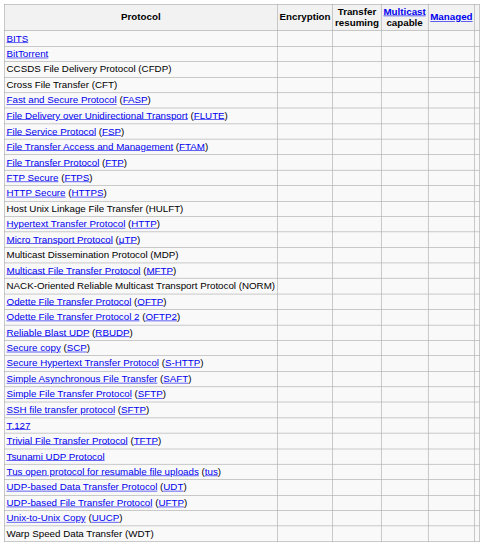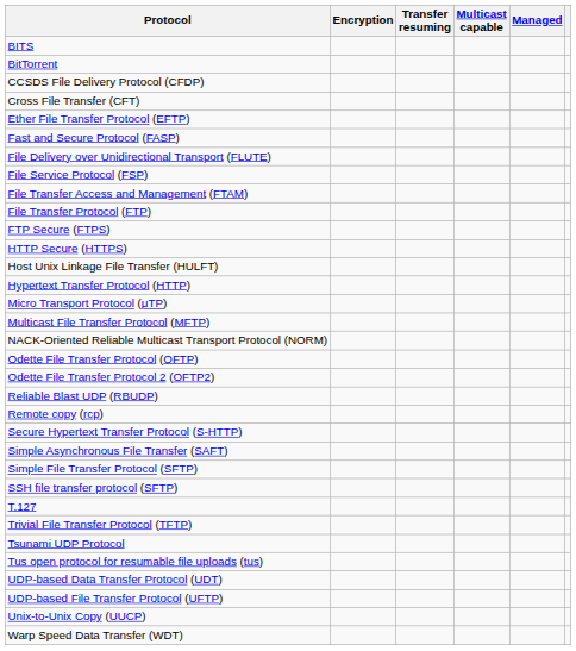 <table class="wikitable sortable" style="text-align:center">
 <tr>
 <th scope="col">Protocol</th>
 <th scope="col">Encryption<br></th>
 <th scope="col">Transfer<br>resuming</th>
 <th scope="col"><a href='#'>Multicast</a><br>capable</th>
 <th scope="col"><a href='#'>Managed</a></th>
 <th scope="col" class="unsortable"></th>
 </tr>
 <tr>
 <td style="text-align:left"><a href='#'>BITS</a></td>
 <td></td>
 <td></td>
 <td></td>
 <td></td>
 <td></td>
 </tr>
 <tr>
 <td style="text-align:left"><a href='#'>BitTorrent</a></td>
 <td></td>
 <td></td>
 <td></td>
 <td></td>
 <td></td>
 </tr>
 <tr>
 <td style="text-align:left">CCSDS File Delivery Protocol (CFDP)</td>
 <td></td>
 <td></td>
 <td></td>
 <td></td>
 <td></td>
 </tr>
 <tr>
 <td style="text-align:left">Cross File Transfer (CFT)</td>
 <td></td>
 <td></td>
 <td></td>
 <td></td>
 <td> </td>
+</tr>
+<tr>
+<td style="text-align:left"><a href='#'>Ether File Transfer Protocol</a> (<a href='#'>EFTP</a>)</td>
+<td></td>
+<td></td>
+<td></td>
+<td></td>
+<td></td>
 </tr>
 <tr>
 <td style="text-align:left"><a href='#'>Fast and Secure Protocol</a> (<a href='#'>FASP</a>)</td>
 <td></td>
 <td></td>
 <td></td>
 <td></td>
 <td></td>
 </tr>
 <tr>
 <td style="text-align:left"><a href='#'>File Delivery over Unidirectional Transport</a> (<a href='#'>FLUTE</a>)</td>
 <td></td>
 <td></td>
 <td></td>
 <td></td>
 <td></td>
 </tr>
 <tr>
 <td style="text-align:left"><a href='#'>File Service Protocol</a> (<a href='#'>FSP</a>)</td>
 <td></td>
 <td></td>
 <td></td>
 <td></td>
 <td></td>
 </tr>
 <tr>
 <td style="text-align:left"><a href='#'>File Transfer Access and Management</a> (<a href='#'>FTAM</a>)</td>
 <td></td>
 <td></td>
 <td></td>
 <td></td>
 <td></td>
 </tr>
 <tr>
 <td style="text-align:left"><a href='#'>File Transfer Protocol</a> (<a href='#'>FTP</a>)</td>
 <td></td>
 <td></td>
 <td></td>
 <td></td>
 <td></td>
 </tr>
 <tr>
 <td style="text-align:left"><a href='#'>FTP Secure</a> (<a href='#'>FTPS</a>)</td>
 <td></td>
 <td></td>
 <td></td>
 <td></td>
 <td></td>
 </tr>
 <tr>
 <td style="text-align:left"><a href='#'>HTTP Secure</a> (<a href='#'>HTTPS</a>)</td>
 <td></td>
 <td></td>
 <td></td>
 <td></td>
 <td></td>
 </tr>
 <tr>
 <td style="text-align:left">Host Unix Linkage File Transfer (HULFT)</td>
 <td></td>
 <td></td>
 <td></td>
 <td></td>
 <td></td>
 </tr>
 <tr>
 <td style="text-align:left"><a href='#'>Hypertext Transfer Protocol</a> (<a href='#'>HTTP</a>)</td>
 <td></td>
 <td></td>
 <td></td>
 <td></td>
 <td></td>
 </tr>
 <tr>
 <td style="text-align:left"><a href='#'>Micro Transport Protocol</a> (<a href='#'>μTP</a>)</td>
 <td></td>
 <td></td>
 <td></td>
 <td></td>
 <td></td>
 </tr>
 <tr>
-<td style="text-align:left">Multicast Dissemination Protocol (MDP)</td>
-<td></td>
-<td></td>
-<td></td>
-<td></td>
-<td></td>
-</tr>
-<tr>
 <td style="text-align:left"><a href='#'>Multicast File Transfer Protocol</a> (<a href='#'>MFTP</a>)</td>
 <td></td>
 <td></td>
 <td></td>
 <td></td>
 <td></td>
 </tr>
 <tr>
 <td style="text-align:left">NACK-Oriented Reliable Multicast Transport Protocol (NORM)</td>
 <td></td>
 <td></td>
 <td></td>
 <td></td>
 <td></td>
 </tr>
 <tr>
 <td style="text-align:left"><a href='#'>Odette File Transfer Protocol</a> (<a href='#'>OFTP</a>)</td>
 <td></td>
 <td></td>
 <td></td>
 <td></td>
 <td></td>
 </tr>
 <tr>
 <td style="text-align:left"><a href='#'>Odette File Transfer Protocol 2</a> (<a href='#'>OFTP2</a>)</td>
 <td></td>
 <td></td>
 <td></td>
 <td></td>
 <td></td>
 </tr>
 <tr>
 <td style="text-align:left"><a href='#'>Reliable Blast UDP</a> (<a href='#'>RBUDP</a>)</td>
 <td></td>
 <td></td>
 <td></td>
 <td></td>
 <td></td>
 </tr>
 <tr>
-<td style="text-align:left"><a href='#'>Secure copy</a> (<a href='#'>SCP</a>)</td>
+<td style="text-align:left"><a href='#'>Remote copy</a> (<a href='#'>rcp</a>)</td>
 <td></td>
 <td></td>
 <td></td>
 <td></td>
 <td></td>
 </tr>
 <tr>
 <td style="text-align:left"><a href='#'>Secure Hypertext Transfer Protocol</a> (<a href='#'>S-HTTP</a>)</td>
 <td></td>
 <td></td>
 <td></td>
 <td></td>
 <td></td>
 </tr>
 <tr>
 <td style="text-align:left"><a href='#'>Simple Asynchronous File Transfer</a> (<a href='#'>SAFT</a>)</td>
 <td></td>
 <td></td>
 <td></td>
 <td></td>
 <td></td>
 </tr>
 <tr>
 <td style="text-align:left"><a href='#'>Simple File Transfer Protocol</a> (<a href='#'>SFTP</a>)</td>
 <td></td>
 <td></td>
 <td></td>
 <td></td>
 <td></td>
 </tr>
 <tr>
 <td style="text-align:left"><a href='#'>SSH file transfer protocol</a> (<a href='#'>SFTP</a>)</td>
 <td></td>
 <td></td>
 <td></td>
 <td></td>
 <td></td>
 </tr>
 <tr>
 <td style="text-align:left"><a href='#'>T.127</a></td>
 <td></td>
 <td></td>
 <td></td>
 <td></td>
 <td></td>
 </tr>
 <tr>
 <td style="text-align:left"><a href='#'>Trivial File Transfer Protocol</a> (<a href='#'>TFTP</a>)</td>
 <td></td>
 <td></td>
 <td></td>
 <td></td>
 <td></td>
 </tr>
 <tr>
 <td style="text-align:left"><a href='#'>Tsunami UDP Protocol</a></td>
 <td></td>
 <td></td>
 <td></td>
 <td></td>
 <td></td>
 </tr>
 <tr>
 <td style="text-align:left"><a href='#'>Tus open protocol for resumable file uploads</a> (<a href='#'>tus</a>)</td>
 <td></td>
 <td></td>
 <td></td>
 <td></td>
 <td></td>
 </tr>
 <tr>
 <td style="text-align:left"><a href='#'>UDP-based Data Transfer Protocol</a> (<a href='#'>UDT</a>)</td>
 <td></td>
 <td></td>
 <td></td>
 <td></td>
 <td></td>
 </tr>
 <tr>
 <td style="text-align:left"><a href='#'>UDP-based File Transfer Protocol</a> (<a href='#'>UFTP</a>)</td>
 <td></td>
 <td></td>
 <td></td>
 <td></td>
 <td></td>
 </tr>
 <tr>
 <td style="text-align:left"><a href='#'>Unix-to-Unix Copy</a> (<a href='#'>UUCP</a>)</td>
 <td></td>
 <td></td>
 <td></td>
 <td></td>
 <td></td>
 </tr>
 <tr>
 <td style="text-align:left">Warp Speed Data Transfer (WDT)</td>
 <td></td>
 <td></td>
 <td></td>
 <td></td>
 <td></td>
 </tr>
 </table>
